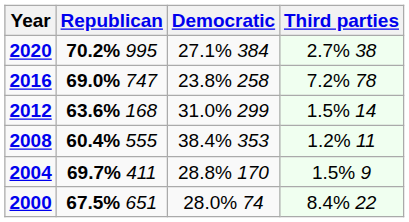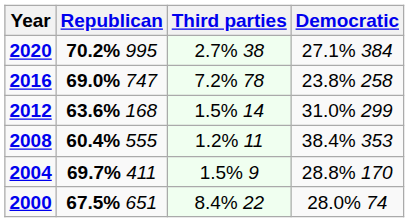 <table class="wikitable" style="float:right; font-size:95%;">
 <tr bgcolor=lightgrey>
 <th>Year</th>
 <th><a href='#'>Republican</a></th>
+<th><a href='#'>Third parties</a></th>
 <th><a href='#'>Democratic</a></th>
-<th><a href='#'>Third parties</a></th>
 </tr>
 <tr>
 <td style="text-align:center;" ><strong><a href='#'>2020</a></strong></td>
 <td style="text-align:center;" ><strong>70.2%</strong> <em>995</em></td>
+<td style="text-align:center; background:honeyDew;">2.7% <em>38</em></td>
 <td style="text-align:center;" >27.1% <em>384</em></td>
-<td style="text-align:center; background:honeyDew;">2.7% <em>38</em></td>
 </tr>
 <tr>
 <td style="text-align:center;" ><strong><a href='#'>2016</a></strong></td>
 <td style="text-align:center;" ><strong>69.0%</strong> <em>747</em></td>
+<td style="text-align:center; background:honeyDew;">7.2% <em>78</em></td>
 <td style="text-align:center;" >23.8% <em>258</em></td>
-<td style="text-align:center; background:honeyDew;">7.2% <em>78</em></td>
 </tr>
 <tr>
 <td style="text-align:center;" ><strong><a href='#'>2012</a></strong></td>
 <td style="text-align:center;" ><strong>63.6%</strong> <em>168</em></td>
+<td style="text-align:center; background:honeyDew;">1.5% <em>14</em></td>
 <td style="text-align:center;" >31.0% <em>299</em></td>
-<td style="text-align:center; background:honeyDew;">1.5% <em>14</em></td>
 </tr>
 <tr>
 <td style="text-align:center;" ><strong><a href='#'>2008</a></strong></td>
 <td style="text-align:center;" ><strong>60.4%</strong> <em>555</em></td>
+<td style="text-align:center; background:honeyDew;">1.2% <em>11</em></td>
 <td style="text-align:center;" >38.4% <em>353</em></td>
-<td style="text-align:center; background:honeyDew;">1.2% <em>11</em></td>
 </tr>
 <tr>
 <td style="text-align:center;" ><strong><a href='#'>2004</a></strong></td>
 <td style="text-align:center;" ><strong>69.7%</strong> <em>411</em></td>
+<td style="text-align:center; background:honeyDew;">1.5% <em>9</em></td>
 <td style="text-align:center;" >28.8% <em>170</em></td>
-<td style="text-align:center; background:honeyDew;">1.5% <em>9</em></td>
 </tr>
 <tr>
 <td style="text-align:center;" ><strong><a href='#'>2000</a></strong></td>
 <td style="text-align:center;" ><strong>67.5%</strong> <em>651</em></td>
+<td style="text-align:center; background:honeyDew;">8.4% <em>22</em></td>
 <td style="text-align:center;" >28.0% <em>74</em></td>
-<td style="text-align:center; background:honeyDew;">8.4% <em>22</em></td>
 </tr>
 </table>
